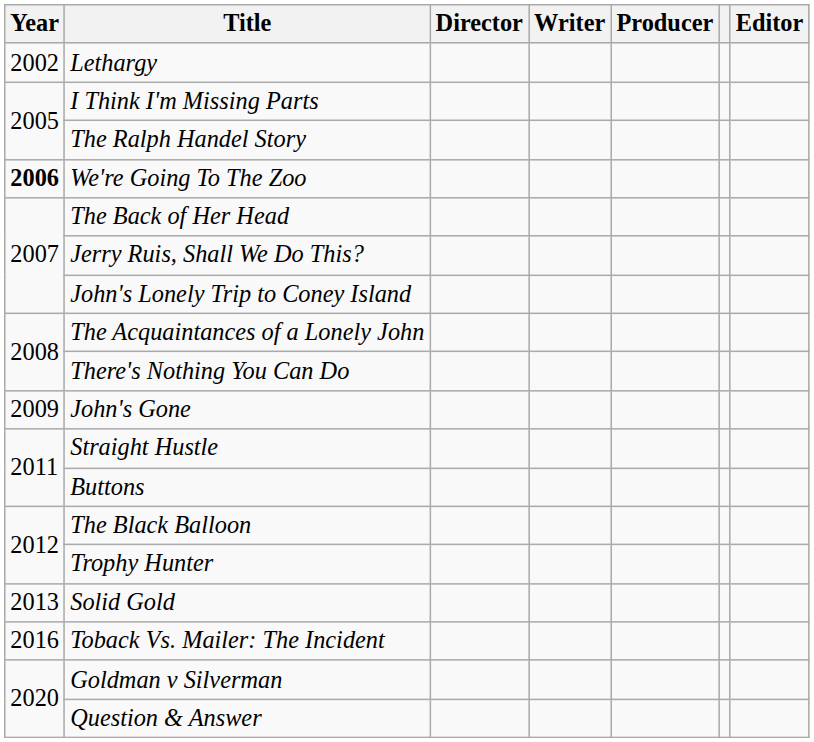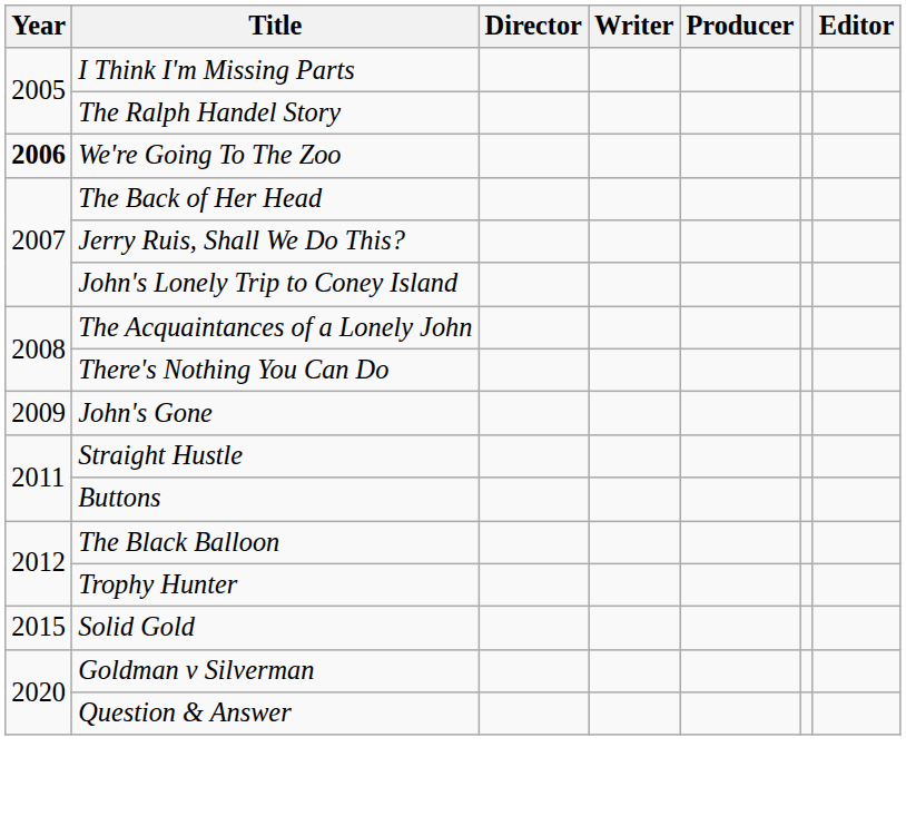 <table class="wikitable plainrowheaders">
 <tr>
 <th>Year</th>
 <th>Title</th>
 <th>Director</th>
 <th>Writer</th>
 <th>Producer</th>
 <th></th>
 <th>Editor</th>
-</tr>
-<tr>
-<td>2002</td>
-<td><em>Lethargy</em></td>
-<td></td>
-<td></td>
-<td></td>
-<td></td>
-<td></td>
 </tr>
 <tr>
 <td rowspan=2>2005</td>
 <td><em>I Think I'm Missing Parts</em></td>
 <td></td>
 <td></td>
 <td></td>
 <td></td>
 <td></td>
 </tr>
 <tr>
 <td><em>The Ralph Handel Story</em></td>
 <td></td>
 <td></td>
 <td></td>
 <td></td>
 <td></td>
 </tr>
 <tr>
 <td><strong>2006</strong></td>
 <td><em>We're Going To The Zoo</em></td>
 <td></td>
 <td></td>
 <td></td>
 <td></td>
 <td></td>
 </tr>
 <tr>
 <td rowspan=3>2007</td>
 <td><em>The Back of Her Head</em></td>
 <td></td>
 <td></td>
 <td></td>
 <td></td>
 <td></td>
 </tr>
 <tr>
 <td><em>Jerry Ruis, Shall We Do This?</em></td>
 <td></td>
 <td></td>
 <td></td>
 <td></td>
 <td></td>
 </tr>
 <tr>
 <td><em>John's Lonely Trip to Coney Island</em></td>
 <td></td>
 <td></td>
 <td></td>
 <td></td>
 <td></td>
 </tr>
 <tr>
 <td rowspan="2">2008</td>
 <td><em>The Acquaintances of a Lonely John</em></td>
 <td></td>
 <td></td>
 <td></td>
 <td></td>
 <td></td>
 </tr>
 <tr>
 <td><em>There's Nothing You Can Do</em></td>
 <td></td>
 <td></td>
 <td></td>
 <td></td>
 <td></td>
 </tr>
 <tr>
 <td>2009</td>
 <td><em>John's Gone</em></td>
 <td></td>
 <td></td>
 <td></td>
 <td></td>
 <td></td>
 </tr>
 <tr>
 <td rowspan="2">2011</td>
 <td><em>Straight Hustle</em></td>
 <td></td>
 <td></td>
 <td></td>
 <td></td>
 <td></td>
 </tr>
 <tr>
 <td><em>Buttons</em></td>
 <td></td>
 <td></td>
 <td></td>
 <td></td>
 <td></td>
 </tr>
 <tr>
 <td rowspan="2">2012</td>
 <td><em>The Black Balloon</em></td>
 <td></td>
 <td></td>
 <td></td>
 <td></td>
 <td></td>
 </tr>
 <tr>
 <td><em>Trophy Hunter</em></td>
 <td></td>
 <td></td>
 <td></td>
 <td></td>
 <td></td>
 </tr>
 <tr>
-<td>2013</td>
+<td>2015</td>
 <td><em>Solid Gold</em></td>
-<td></td>
-<td></td>
-<td></td>
-<td></td>
-<td></td>
-</tr>
-<tr>
-<td>2016</td>
-<td><em>Toback Vs. Mailer: The Incident</em></td>
 <td></td>
 <td></td>
 <td></td>
 <td></td>
 <td></td>
 </tr>
 <tr>
 <td rowspan="2">2020</td>
 <td><em>Goldman v Silverman</em></td>
 <td></td>
 <td></td>
 <td></td>
 <td></td>
 <td></td>
 </tr>
 <tr>
 <td><em>Question & Answer</em></td>
 <td></td>
 <td></td>
 <td></td>
 <td></td>
 <td></td>
 </tr>
 </table>
